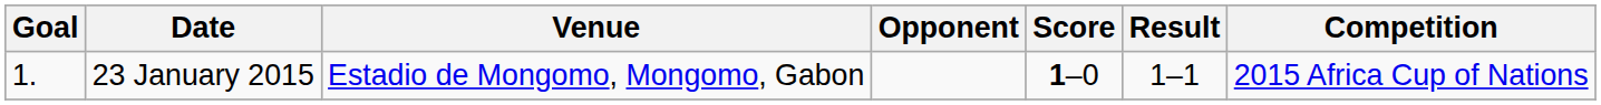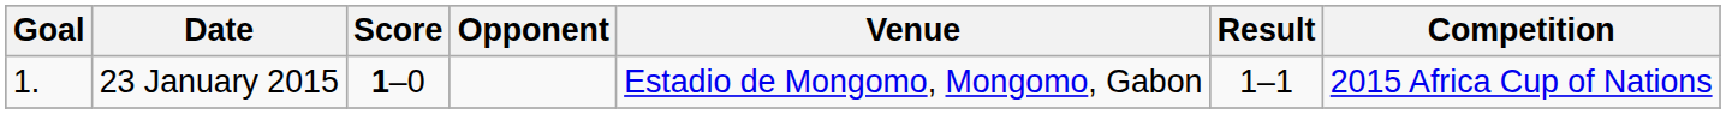 <table class="wikitable plainrowheaders sortable">
 <tr>
 <th>Goal</th>
 <th>Date</th>
+<th>Score</th>
+<th>Opponent</th>
 <th>Venue</th>
-<th>Opponent</th>
-<th>Score</th>
 <th>Result</th>
 <th>Competition</th>
 </tr>
 <tr>
 <td>1.</td>
 <td>23 January 2015</td>
+<td align=center><strong>1</strong>–0</td>
+<td></td>
 <td><a href='#'>Estadio de Mongomo</a>, <a href='#'>Mongomo</a>, Gabon</td>
-<td></td>
-<td align=center><strong>1</strong>–0</td>
 <td align=center>1–1</td>
 <td><a href='#'>2015 Africa Cup of Nations</a></td>
 </tr>
 </table>
